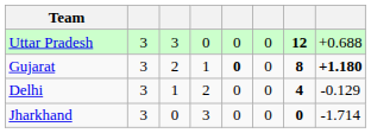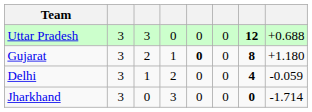 <table class="wikitable" style="text-align:center">
 <tr>
 <th style="width:120px">Team</th>
 <th style="width:25px"></th>
 <th style="width:25px"></th>
 <th style="width:25px"></th>
 <th style="width:25px"></th>
 <th style="width:25px"></th>
 <th style="width:25px"></th>
 <th style="width:40px"></th>
 </tr>
 <tr style="background:#cfc;">
 <td style="text-align:left"><a href='#'>Uttar Pradesh</a></td>
 <td>3</td>
 <td>3</td>
 <td>0</td>
 <td>0</td>
 <td>0</td>
 <td><strong>12</strong></td>
 <td>+0.688</td>
 </tr>
 <tr>
 <td style="text-align:left;"><a href='#'>Gujarat</a></td>
 <td>3</td>
 <td>2</td>
 <td>1</td>
 <td><strong>0</strong></td>
 <td>0</td>
 <td><strong>8</strong></td>
-<td><strong>+1.180</strong></td>
+<td>+1.180</td>
 </tr>
 <tr>
 <td style="text-align:left"><a href='#'>Delhi</a></td>
 <td>3</td>
 <td>1</td>
 <td>2</td>
 <td>0</td>
 <td>0</td>
 <td><strong>4</strong></td>
-<td>-0.129</td>
+<td>-0.059</td>
 </tr>
 <tr>
 <td style="text-align:left"><a href='#'>Jharkhand</a></td>
 <td>3</td>
 <td>0</td>
 <td>3</td>
 <td>0</td>
 <td>0</td>
 <td><strong>0</strong></td>
 <td>-1.714</td>
 </tr>
 </table>
